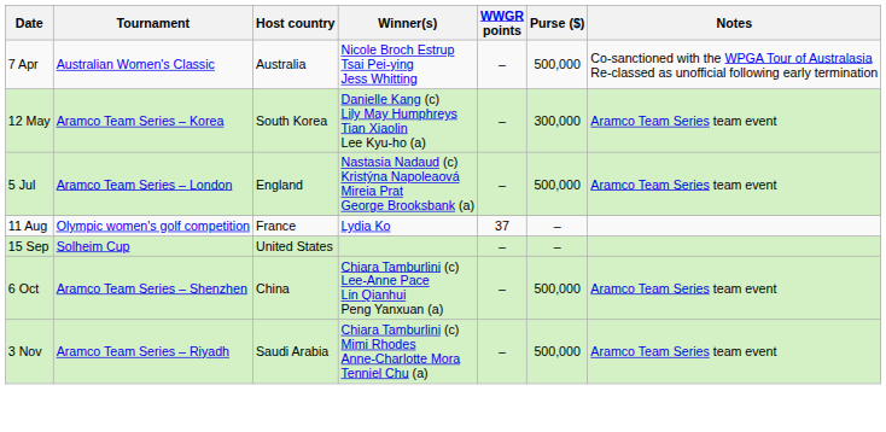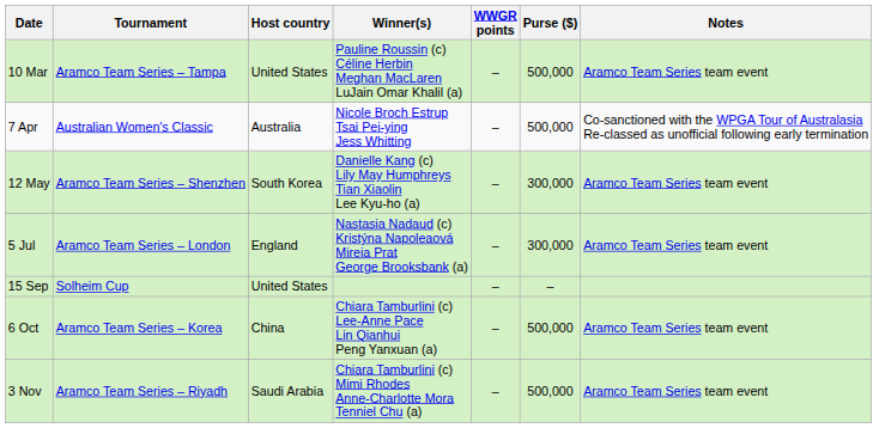 <table class="wikitable sortable" style="font-size:95%">
 <tr>
 <th>Date</th>
 <th>Tournament</th>
 <th>Host country</th>
 <th>Winner(s)</th>
 <th><a href='#'>WWGR</a><br>points</th>
 <th>Purse ($)</th>
 <th>Notes</th>
+</tr>
+<tr style="background:#D4F1C5;">
+<td>10 Mar</td>
+<td><a href='#'>Aramco Team Series – Tampa</a></td>
+<td>United States</td>
+<td> <a href='#'>Pauline Roussin</a> (c)<br> <a href='#'>Céline Herbin</a><br> <a href='#'>Meghan MacLaren</a><br> LuJain Omar Khalil (a)</td>
+<td align=center>–</td>
+<td align=center>500,000</td>
+<td><a href='#'>Aramco Team Series</a> team event</td>
 </tr>
 <tr>
 <td>7 Apr</td>
 <td><a href='#'>Australian Women's Classic</a></td>
 <td>Australia</td>
 <td> <a href='#'>Nicole Broch Estrup</a><br> <a href='#'>Tsai Pei-ying</a><br> <a href='#'>Jess Whitting</a></td>
 <td align=center>–</td>
 <td align=center>500,000</td>
 <td>Co-sanctioned with the <a href='#'>WPGA Tour of Australasia</a><br>Re-classed as unofficial following early termination</td>
 </tr>
 <tr style="background:#D4F1C5;">
 <td>12 May</td>
-<td><a href='#'>Aramco Team Series – Korea</a></td>
+<td><a href='#'>Aramco Team Series – Shenzhen</a></td>
 <td>South Korea</td>
 <td> <a href='#'>Danielle Kang</a> (c)<br> <a href='#'>Lily May Humphreys</a><br> <a href='#'>Tian Xiaolin</a><br> Lee Kyu-ho (a)</td>
 <td align=center>–</td>
 <td align=center>300,000</td>
 <td><a href='#'>Aramco Team Series</a> team event</td>
 </tr>
 <tr style="background:#D4F1C5;">
 <td>5 Jul</td>
 <td><a href='#'>Aramco Team Series – London</a></td>
 <td>England</td>
 <td> <a href='#'>Nastasia Nadaud</a> (c)<br> <a href='#'>Kristýna Napoleaová</a><br> <a href='#'>Mireia Prat</a><br> <a href='#'>George Brooksbank</a> (a)</td>
 <td align=center>–</td>
-<td align=center>500,000</td>
+<td align=center>300,000</td>
 <td><a href='#'>Aramco Team Series</a> team event</td>
-</tr>
-<tr>
-<td>11 Aug</td>
-<td><a href='#'>Olympic women's golf competition</a></td>
-<td>France</td>
-<td> <a href='#'>Lydia Ko</a></td>
-<td align=center>37</td>
-<td align=center>–</td>
-<td></td>
 </tr>
 <tr style="background:#D4F1C5;">
 <td>15 Sep</td>
 <td><a href='#'>Solheim Cup</a></td>
 <td>United States</td>
 <td></td>
 <td align=center>–</td>
 <td align=center>–</td>
 <td></td>
 </tr>
 <tr style="background:#D4F1C5;">
 <td>6 Oct</td>
-<td><a href='#'>Aramco Team Series – Shenzhen</a></td>
+<td><a href='#'>Aramco Team Series – Korea</a></td>
 <td>China</td>
 <td> <a href='#'>Chiara Tamburlini</a> (c)<br> <a href='#'>Lee-Anne Pace</a><br> <a href='#'>Lin Qianhui</a><br> Peng Yanxuan (a)</td>
 <td align=center>–</td>
 <td align=center>500,000</td>
 <td><a href='#'>Aramco Team Series</a> team event</td>
 </tr>
 <tr style="background:#D4F1C5;">
 <td>3 Nov</td>
 <td><a href='#'>Aramco Team Series – Riyadh</a></td>
 <td>Saudi Arabia</td>
 <td> <a href='#'>Chiara Tamburlini</a> (c)<br> <a href='#'>Mimi Rhodes</a><br> <a href='#'>Anne-Charlotte Mora</a><br> <a href='#'>Tenniel Chu</a> (a)</td>
 <td align=center>–</td>
 <td align=center>500,000</td>
 <td><a href='#'>Aramco Team Series</a> team event</td>
 </tr>
 </table>
